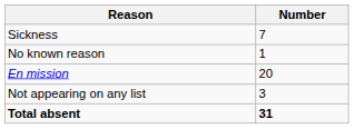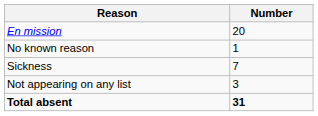 <table class="wikitable" style="text-align:left; width:50%;">
 <tr>
 <th>Reason</th>
 <th>Number</th>
 </tr>
 <tr>
-<td>Sickness</td>
-<td>7</td>
+<td><em><a href='#'>En mission</a></em></td>
+<td>20</td>
 </tr>
 <tr>
 <td>No known reason</td>
 <td>1</td>
 </tr>
 <tr>
-<td><em><a href='#'>En mission</a></em></td>
-<td>20</td>
+<td>Sickness</td>
+<td>7</td>
 </tr>
 <tr>
 <td>Not appearing on any list</td>
 <td>3</td>
 </tr>
 <tr>
 <td><strong>Total absent</strong></td>
 <td><strong>31</strong></td>
 </tr>
 </table>
